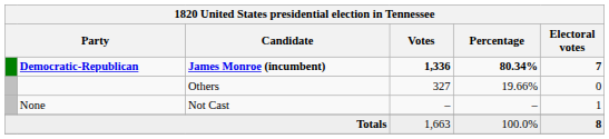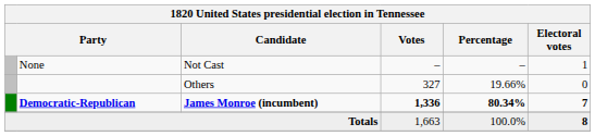 <table class="wikitable" style="font-size: 95%;">
 <tr>
 <th colspan="6">1820 United States presidential election in Tennessee</th>
 </tr>
 <tr>
 <th colspan="2" style="width: 15em">Party</th>
 <th style="width: 17em">Candidate</th>
 <th style="width: 5em">Votes</th>
 <th style="width: 7em">Percentage</th>
 <th style="width: 5em">Electoral votes</th>
 </tr>
 <tr>
-<th style="background-color:#008000; width: 3px"></th>
-<td style="width: 130px"><strong><a href='#'>Democratic-Republican</a></strong></td>
-<td><strong><a href='#'>James Monroe</a> (incumbent)</strong></td>
-<td align="right"><strong>1,336</strong></td>
-<td align="right"><strong>80.34%</strong></td>
-<td align="right"><strong>7</strong></td>
+<th style="background-color:#c0c0c0; width: 3px"></th>
+<td style="width: 130px">None</td>
+<td>Not Cast</td>
+<td align="right">–</td>
+<td align="right">–</td>
+<td align="right">1</td>
 </tr>
 <tr>
 <th style="background-color:#c0c0c0; width: 3px"></th>
 <td style="width: 130px"></td>
 <td>Others</td>
 <td align="right">327</td>
 <td align="right">19.66%</td>
 <td align="right">0</td>
 </tr>
 <tr>
-<th style="background-color:#c0c0c0; width: 3px"></th>
-<td style="width: 130px">None</td>
-<td>Not Cast</td>
-<td align="right">–</td>
-<td align="right">–</td>
-<td align="right">1</td>
+<th style="background-color:#008000; width: 3px"></th>
+<td style="width: 130px"><strong><a href='#'>Democratic-Republican</a></strong></td>
+<td><strong><a href='#'>James Monroe</a> (incumbent)</strong></td>
+<td align="right"><strong>1,336</strong></td>
+<td align="right"><strong>80.34%</strong></td>
+<td align="right"><strong>7</strong></td>
 </tr>
 <tr>
 </tr>
 <tr bgcolor="#EEEEEE">
 <td colspan="3" align="right"><strong>Totals</strong></td>
 <td align="right">1,663</td>
 <td align="right">100.0%</td>
 <td align="right"><strong>8</strong></td>
 </tr>
 <tr>
 </tr>
 </table>
